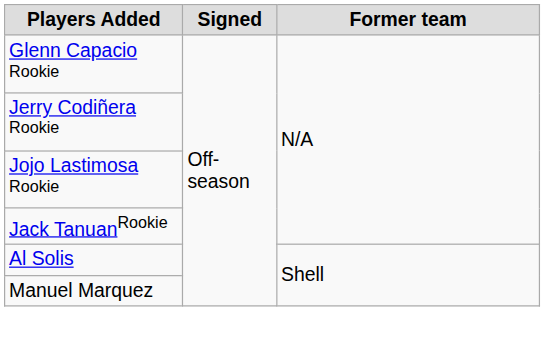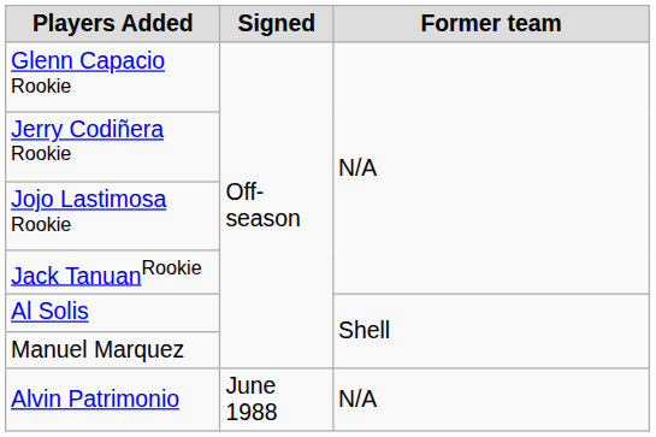 <table class="wikitable sortable sortable">
 <tr align="center" bgcolor="#dddddd">
 <td style="width:140px"><strong>Players Added</strong></td>
 <td style="width:70px"><strong>Signed</strong></td>
 <td style="width:210px"><strong>Former team</strong></td>
 </tr>
 <tr>
 <td><a href='#'>Glenn Capacio</a> <sup>Rookie</sup></td>
 <td rowspan="6">Off-season</td>
 <td rowspan="4">N/A</td>
 </tr>
 <tr>
 <td><a href='#'>Jerry Codiñera</a> <sup>Rookie</sup></td>
 </tr>
 <tr>
 <td><a href='#'>Jojo Lastimosa</a> <sup>Rookie</sup></td>
 </tr>
 <tr>
 <td><a href='#'>Jack Tanuan</a><sup>Rookie</sup></td>
 </tr>
 <tr>
 <td><a href='#'>Al Solis</a></td>
 <td rowspan="2">Shell</td>
 </tr>
 <tr>
 <td>Manuel Marquez</td>
 </tr>
+<tr>
+<td><a href='#'>Alvin Patrimonio</a></td>
+<td>June 1988</td>
+<td>N/A</td>
+</tr>
 </table>
